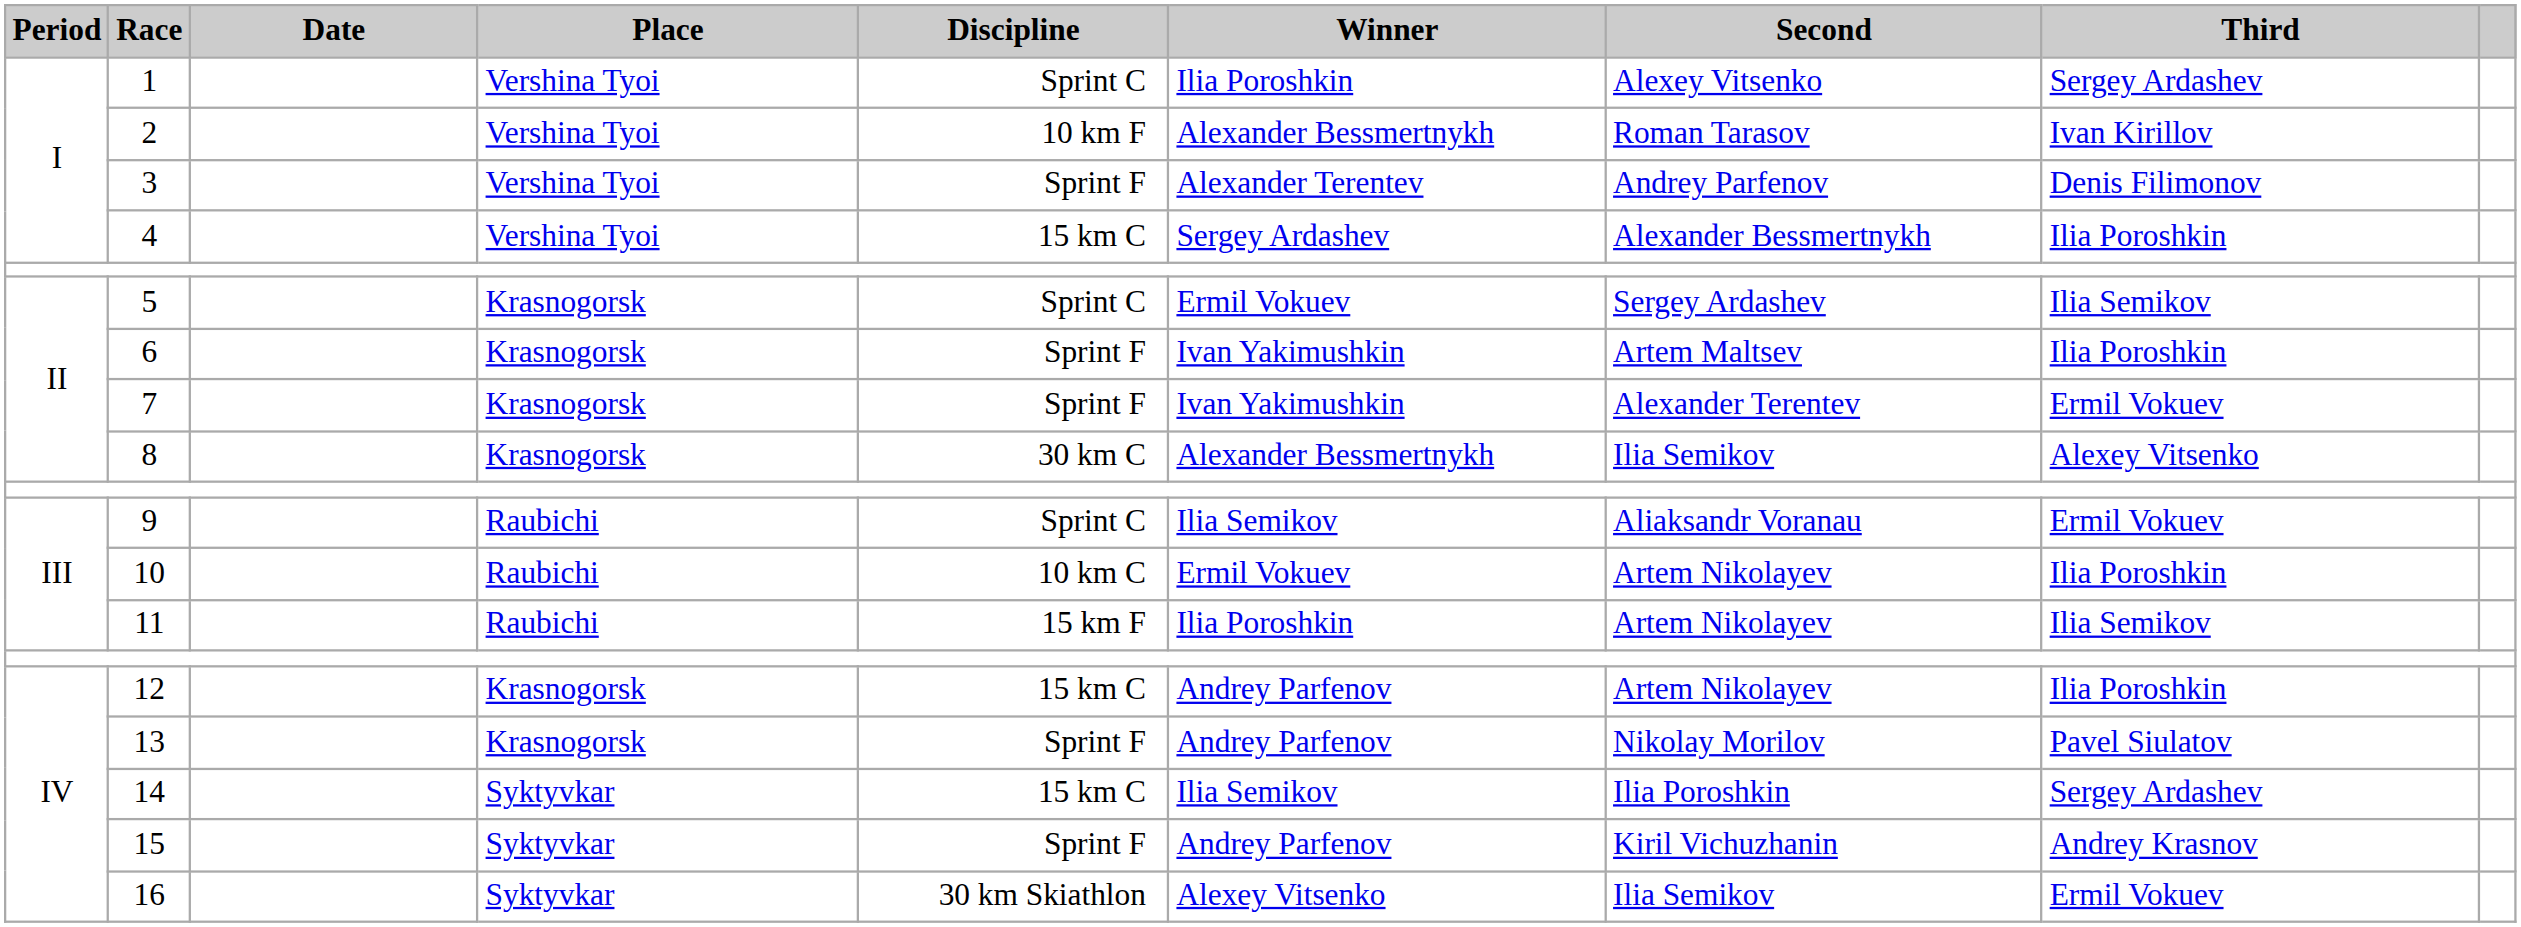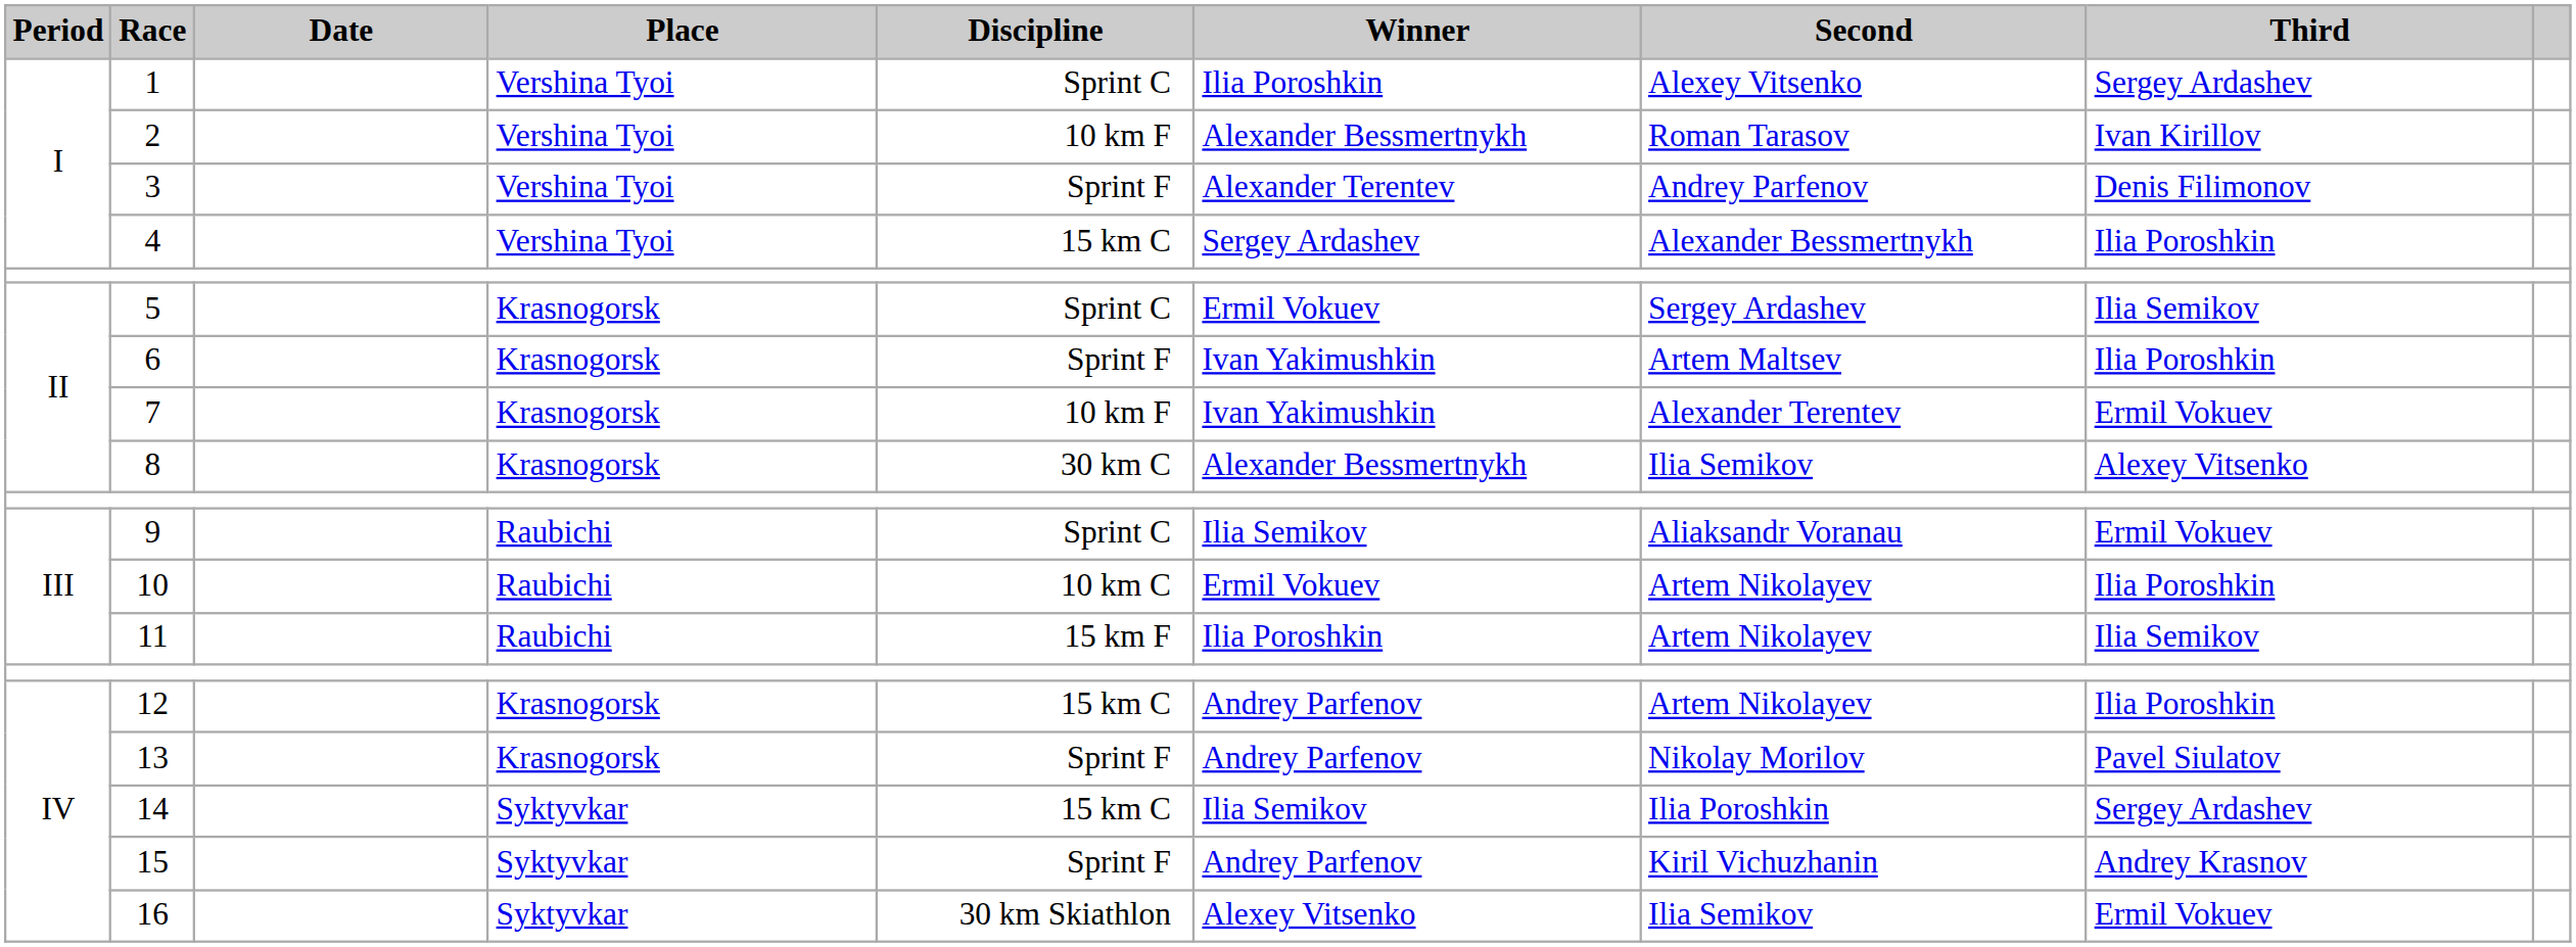 <table class="wikitable plainrowheaders" style="background:#fff; font-size:86%; line-height:16px; border:grey solid 1px; border-collapse:collapse;">
 <tr style="background:#ccc; text-align:center;">
 <th scope="col" style="background:#ccc; width=20 px;">Period</th>
 <th scope="col" style="background:#ccc; width=30 px;">Race</th>
 <th scope="col" style="background:#ccc; width:120px;">Date</th>
 <th scope="col" style="background:#ccc; width:160px;">Place</th>
 <th scope="col" style="background:#ccc; width:130px;">Discipline</th>
 <th scope="col" style="background:#ccc; width:185px;">Winner</th>
 <th scope="col" style="background:#ccc; width:185px;">Second</th>
 <th scope="col" style="background:#ccc; width:185px;">Third</th>
 <th scope="col" style="background:#ccc; width:10px;"></th>
 </tr>
 <tr>
 <td rowspan=4 align=center>I</td>
 <td align=center>1</td>
 <td align=right>  </td>
 <td> <a href='#'>Vershina Tyoi</a></td>
 <td align=right>Sprint C  </td>
 <td> <a href='#'>Ilia Poroshkin</a></td>
 <td> <a href='#'>Alexey Vitsenko</a></td>
 <td> <a href='#'>Sergey Ardashev</a></td>
 <td></td>
 </tr>
 <tr>
 <td align=center>2</td>
 <td align=right>  </td>
 <td> <a href='#'>Vershina Tyoi</a></td>
 <td align=right>10 km F  </td>
 <td> <a href='#'>Alexander Bessmertnykh</a></td>
 <td> <a href='#'>Roman Tarasov</a></td>
 <td> <a href='#'>Ivan Kirillov</a></td>
 <td></td>
 </tr>
 <tr>
 <td align=center>3</td>
 <td align=right>  </td>
 <td> <a href='#'>Vershina Tyoi</a></td>
 <td align=right>Sprint F  </td>
 <td> <a href='#'>Alexander Terentev</a></td>
 <td> <a href='#'>Andrey Parfenov</a></td>
 <td> <a href='#'>Denis Filimonov</a></td>
 <td></td>
 </tr>
 <tr>
 <td align=center>4</td>
 <td align=right>  </td>
 <td> <a href='#'>Vershina Tyoi</a></td>
 <td align=right>15 km C  </td>
 <td> <a href='#'>Sergey Ardashev</a></td>
 <td> <a href='#'>Alexander Bessmertnykh</a></td>
 <td> <a href='#'>Ilia Poroshkin</a></td>
 <td></td>
 </tr>
 <tr>
 <td colspan=9></td>
 </tr>
 <tr>
 <td rowspan=4 align=center>II</td>
 <td align=center>5</td>
 <td align=right>  </td>
 <td> <a href='#'>Krasnogorsk</a></td>
 <td align=right>Sprint C  </td>
 <td> <a href='#'>Ermil Vokuev</a></td>
 <td> <a href='#'>Sergey Ardashev</a></td>
 <td> <a href='#'>Ilia Semikov</a></td>
 <td></td>
 </tr>
 <tr>
 <td align=center>6</td>
 <td align=right>  </td>
 <td> <a href='#'>Krasnogorsk</a></td>
 <td align=right>Sprint F  </td>
 <td> <a href='#'>Ivan Yakimushkin</a></td>
 <td> <a href='#'>Artem Maltsev</a></td>
 <td> <a href='#'>Ilia Poroshkin</a></td>
 <td></td>
 </tr>
 <tr>
 <td align=center>7</td>
 <td align=right>  </td>
 <td> <a href='#'>Krasnogorsk</a></td>
-<td align=right>Sprint F  </td>
+<td align=right>10 km F  </td>
 <td> <a href='#'>Ivan Yakimushkin</a></td>
 <td> <a href='#'>Alexander Terentev</a></td>
 <td> <a href='#'>Ermil Vokuev</a></td>
 <td></td>
 </tr>
 <tr>
 <td align=center>8</td>
 <td align=right>  </td>
 <td> <a href='#'>Krasnogorsk</a></td>
 <td align=right>30 km C  </td>
 <td> <a href='#'>Alexander Bessmertnykh</a></td>
 <td> <a href='#'>Ilia Semikov</a></td>
 <td> <a href='#'>Alexey Vitsenko</a></td>
 <td></td>
 </tr>
 <tr>
 <td colspan=9></td>
 </tr>
 <tr>
 <td rowspan=3 align=center>III</td>
 <td align=center>9</td>
 <td align=right>  </td>
 <td> <a href='#'>Raubichi</a></td>
 <td align=right>Sprint C  </td>
 <td> <a href='#'>Ilia Semikov</a></td>
 <td> <a href='#'>Aliaksandr Voranau</a></td>
 <td> <a href='#'>Ermil Vokuev</a></td>
 <td></td>
 </tr>
 <tr>
 <td align=center>10</td>
 <td align=right>  </td>
 <td> <a href='#'>Raubichi</a></td>
 <td align=right>10 km C  </td>
 <td> <a href='#'>Ermil Vokuev</a></td>
 <td> <a href='#'>Artem Nikolayev</a></td>
 <td> <a href='#'>Ilia Poroshkin</a></td>
 <td></td>
 </tr>
 <tr>
 <td align=center>11</td>
 <td align=right>  </td>
 <td> <a href='#'>Raubichi</a></td>
 <td align=right>15 km F  </td>
 <td> <a href='#'>Ilia Poroshkin</a></td>
 <td> <a href='#'>Artem Nikolayev</a></td>
 <td> <a href='#'>Ilia Semikov</a></td>
 <td></td>
 </tr>
 <tr>
 <td colspan=9></td>
 </tr>
 <tr>
 <td rowspan=5 align=center>IV</td>
 <td align=center>12</td>
 <td align=right>  </td>
 <td> <a href='#'>Krasnogorsk</a></td>
 <td align=right>15 km C  </td>
 <td> <a href='#'>Andrey Parfenov</a></td>
 <td> <a href='#'>Artem Nikolayev</a></td>
 <td> <a href='#'>Ilia Poroshkin</a></td>
 <td></td>
 </tr>
 <tr>
 <td align=center>13</td>
 <td align=right>  </td>
 <td> <a href='#'>Krasnogorsk</a></td>
 <td align=right>Sprint F  </td>
 <td> <a href='#'>Andrey Parfenov</a></td>
 <td> <a href='#'>Nikolay Morilov</a></td>
 <td> <a href='#'>Pavel Siulatov</a></td>
 <td></td>
 </tr>
 <tr>
 <td align=center>14</td>
 <td align=right>  </td>
 <td> <a href='#'>Syktyvkar</a></td>
 <td align=right>15 km C  </td>
 <td> <a href='#'>Ilia Semikov</a></td>
 <td> <a href='#'>Ilia Poroshkin</a></td>
 <td> <a href='#'>Sergey Ardashev</a></td>
 <td></td>
 </tr>
 <tr>
 <td align=center>15</td>
 <td align=right>  </td>
 <td> <a href='#'>Syktyvkar</a></td>
 <td align=right>Sprint F  </td>
 <td> <a href='#'>Andrey Parfenov</a></td>
 <td> <a href='#'>Kiril Vichuzhanin</a></td>
 <td> <a href='#'>Andrey Krasnov</a></td>
 <td></td>
 </tr>
 <tr>
 <td align=center>16</td>
 <td align=right>  </td>
 <td> <a href='#'>Syktyvkar</a></td>
 <td align=right>30 km Skiathlon  </td>
 <td> <a href='#'>Alexey Vitsenko</a></td>
 <td> <a href='#'>Ilia Semikov</a></td>
 <td> <a href='#'>Ermil Vokuev</a></td>
 <td></td>
 </tr>
 </table>
